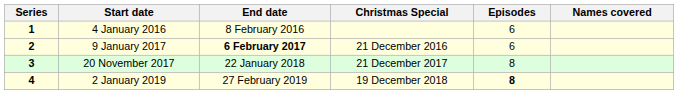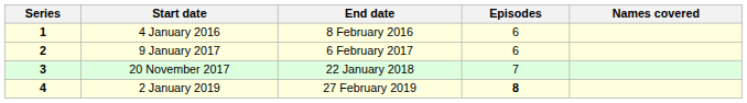 <table class="wikitable" style="text-align:center;width:1000px">
 <tr>
 <th>Series</th>
 <th>Start date</th>
 <th>End date</th>
-<th>Christmas Special</th>
 <th>Episodes</th>
 <th>Names covered</th>
 </tr>
 <tr style="background:#ffd;">
 <td><strong>1</strong></td>
 <td>4 January 2016</td>
 <td>8 February 2016</td>
-<td></td>
 <td>6</td>
 <td></td>
 </tr>
 <tr style="background:#ffd;">
 <td><strong>2</strong></td>
 <td>9 January 2017</td>
-<td><strong>6 February 2017</strong></td>
-<td>21 December 2016</td>
+<td>6 February 2017</td>
 <td>6</td>
 <td></td>
 </tr>
 <tr style="background:#dfd;">
 <td><strong>3</strong></td>
 <td>20 November 2017</td>
 <td>22 January 2018</td>
-<td>21 December 2017</td>
-<td>8</td>
+<td>7</td>
 <td></td>
 </tr>
 <tr style="background:#ffd;">
 <td><strong>4</strong></td>
 <td>2 January 2019</td>
 <td>27 February 2019</td>
-<td>19 December 2018</td>
 <td><strong>8</strong></td>
 <td></td>
 </tr>
 </table>
